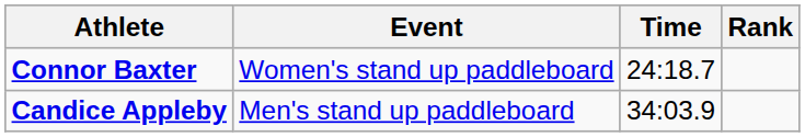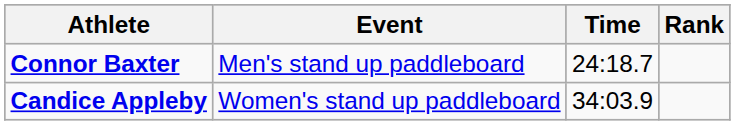 <table class=wikitable style=font-size:90%;text-align:center>
 <tr>
 <th>Athlete</th>
 <th>Event</th>
 <th>Time</th>
 <th>Rank</th>
 </tr>
 <tr>
 <td align=left><strong><a href='#'>Connor Baxter</a></strong></td>
-<td align=left><a href='#'>Women's stand up paddleboard</a></td>
+<td align=left><a href='#'>Men's stand up paddleboard</a></td>
 <td>24:18.7</td>
 <td></td>
 </tr>
 <tr>
 <td align=left><strong><a href='#'>Candice Appleby</a></strong></td>
-<td align=left><a href='#'>Men's stand up paddleboard</a></td>
+<td align=left><a href='#'>Women's stand up paddleboard</a></td>
 <td>34:03.9</td>
 <td></td>
 </tr>
 </table>
